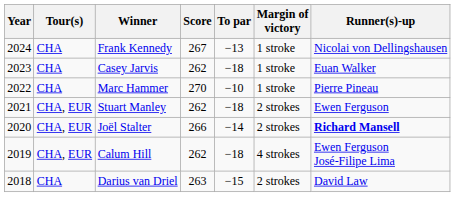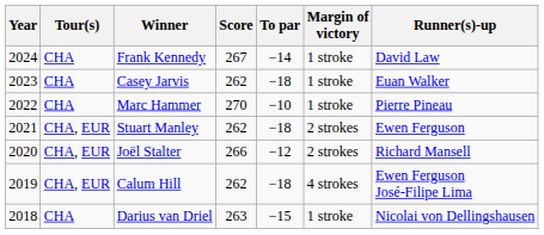 <table class=wikitable style="font-size:95%">
 <tr>
 <th>Year</th>
 <th>Tour(s)</th>
 <th>Winner</th>
 <th>Score</th>
 <th>To par</th>
 <th>Margin of<br>victory</th>
 <th>Runner(s)-up</th>
 </tr>
 <tr>
 <td>2024</td>
 <td><a href='#'>CHA</a></td>
 <td> <a href='#'>Frank Kennedy</a></td>
 <td align=center>267</td>
-<td align=center>−13</td>
+<td align=center>−14</td>
 <td>1 stroke</td>
-<td> <a href='#'>Nicolai von Dellingshausen</a></td>
+<td> <a href='#'>David Law</a></td>
 </tr>
 <tr>
 <td>2023</td>
 <td><a href='#'>CHA</a></td>
 <td> <a href='#'>Casey Jarvis</a></td>
 <td align=center>262</td>
 <td align=center>−18</td>
 <td>1 stroke</td>
 <td> <a href='#'>Euan Walker</a></td>
 </tr>
 <tr>
 <td>2022</td>
 <td><a href='#'>CHA</a></td>
 <td> <a href='#'>Marc Hammer</a></td>
 <td align=center>270</td>
 <td align=center>−10</td>
 <td>1 stroke</td>
 <td> <a href='#'>Pierre Pineau</a></td>
 </tr>
 <tr>
 <td>2021</td>
 <td><a href='#'>CHA</a>, <a href='#'>EUR</a></td>
 <td> <a href='#'>Stuart Manley</a></td>
 <td align=center>262</td>
 <td align=center>−18</td>
 <td>2 strokes</td>
 <td> <a href='#'>Ewen Ferguson</a></td>
 </tr>
 <tr>
 <td>2020</td>
 <td><a href='#'>CHA</a>, <a href='#'>EUR</a></td>
 <td> <a href='#'>Joël Stalter</a></td>
 <td align=center>266</td>
-<td align=center>−14</td>
+<td align=center>−12</td>
 <td>2 strokes</td>
-<td><strong> <a href='#'>Richard Mansell</a></strong></td>
+<td> <a href='#'>Richard Mansell</a></td>
 </tr>
 <tr>
 <td>2019</td>
 <td><a href='#'>CHA</a>, <a href='#'>EUR</a></td>
 <td> <a href='#'>Calum Hill</a></td>
 <td align=center>262</td>
 <td align=center>−18</td>
 <td>4 strokes</td>
 <td> <a href='#'>Ewen Ferguson</a><br> <a href='#'>José-Filipe Lima</a></td>
 </tr>
 <tr>
 <td>2018</td>
 <td><a href='#'>CHA</a></td>
 <td> <a href='#'>Darius van Driel</a></td>
 <td align=center>263</td>
 <td align=center>−15</td>
-<td>2 strokes</td>
-<td> <a href='#'>David Law</a></td>
+<td>1 stroke</td>
+<td> <a href='#'>Nicolai von Dellingshausen</a></td>
 </tr>
 </table>
